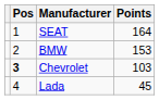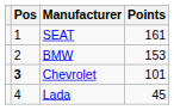 <table class="wikitable" style="font-size: 95%;">
 <tr>
 <th></th>
 <th>Pos</th>
 <th>Manufacturer</th>
 <th>Points</th>
 </tr>
 <tr>
 <td align="left"></td>
 <td>1</td>
 <td> <a href='#'>SEAT</a></td>
-<td align="right">164</td>
+<td align="right">161</td>
 </tr>
 <tr>
 <td align="left"></td>
 <td>2</td>
 <td> <a href='#'>BMW</a></td>
 <td align="right">153</td>
 </tr>
 <tr>
 <td align="left"></td>
 <td><strong>3</strong></td>
 <td> <a href='#'>Chevrolet</a></td>
-<td align="right">103</td>
+<td align="right">101</td>
 </tr>
 <tr>
 <td align="left"></td>
 <td>4</td>
 <td> <a href='#'>Lada</a></td>
 <td align="right">45</td>
 </tr>
 </table>
